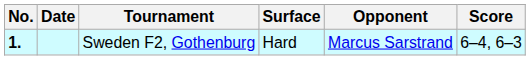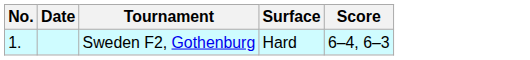 <table class="sortable wikitable">
 <tr>
 <th>No.</th>
 <th>Date</th>
 <th>Tournament</th>
 <th>Surface</th>
-<th>Opponent</th>
 <th class="unsortable">Score</th>
 </tr>
 <tr style="background:#cffcff;">
-<td><strong>1.</strong></td>
+<td>1.</td>
 <td></td>
 <td>Sweden F2, <a href='#'>Gothenburg</a></td>
 <td>Hard</td>
-<td> <a href='#'>Marcus Sarstrand</a></td>
 <td>6–4, 6–3</td>
 </tr>
 </table>
